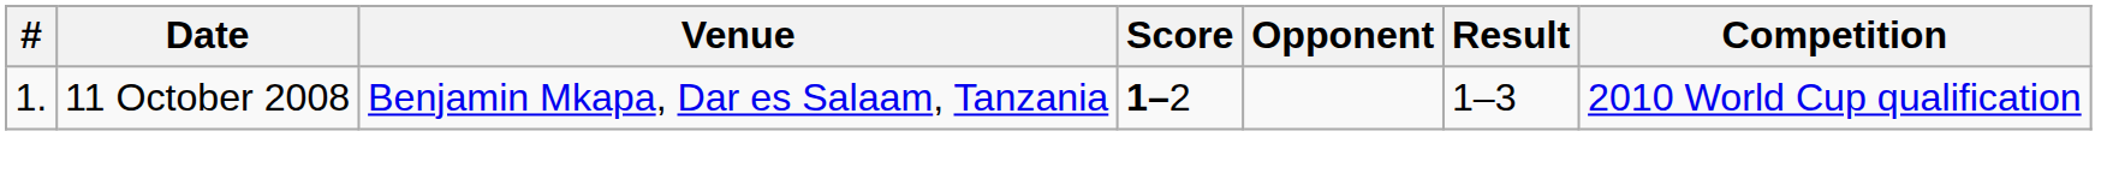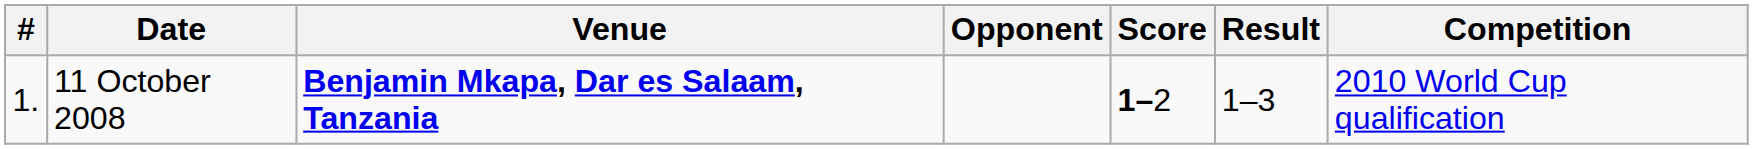 <table class="wikitable">
 <tr>
 <th>#</th>
 <th>Date</th>
 <th>Venue</th>
+<th>Opponent</th>
 <th>Score</th>
-<th>Opponent</th>
 <th>Result</th>
 <th>Competition</th>
 </tr>
 <tr>
 <td>1.</td>
 <td>11 October 2008</td>
-<td><a href='#'>Benjamin Mkapa</a>, <a href='#'>Dar es Salaam</a>, <a href='#'>Tanzania</a></td>
+<td><strong><a href='#'>Benjamin Mkapa</a>, <a href='#'>Dar es Salaam</a>, <a href='#'>Tanzania</a></strong></td>
+<td></td>
 <td><strong>1–</strong>2</td>
-<td></td>
 <td>1–3</td>
 <td><a href='#'>2010 World Cup qualification</a></td>
 </tr>
 </table>
